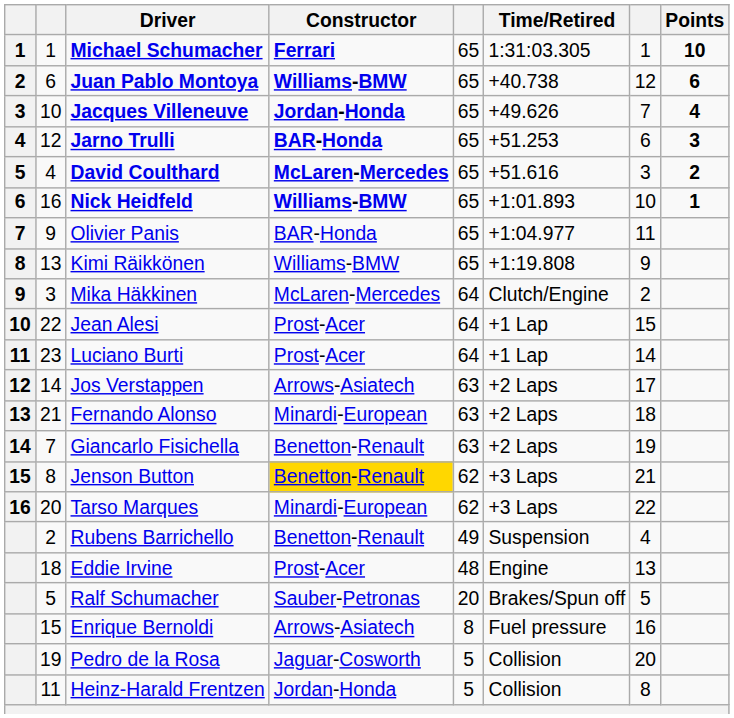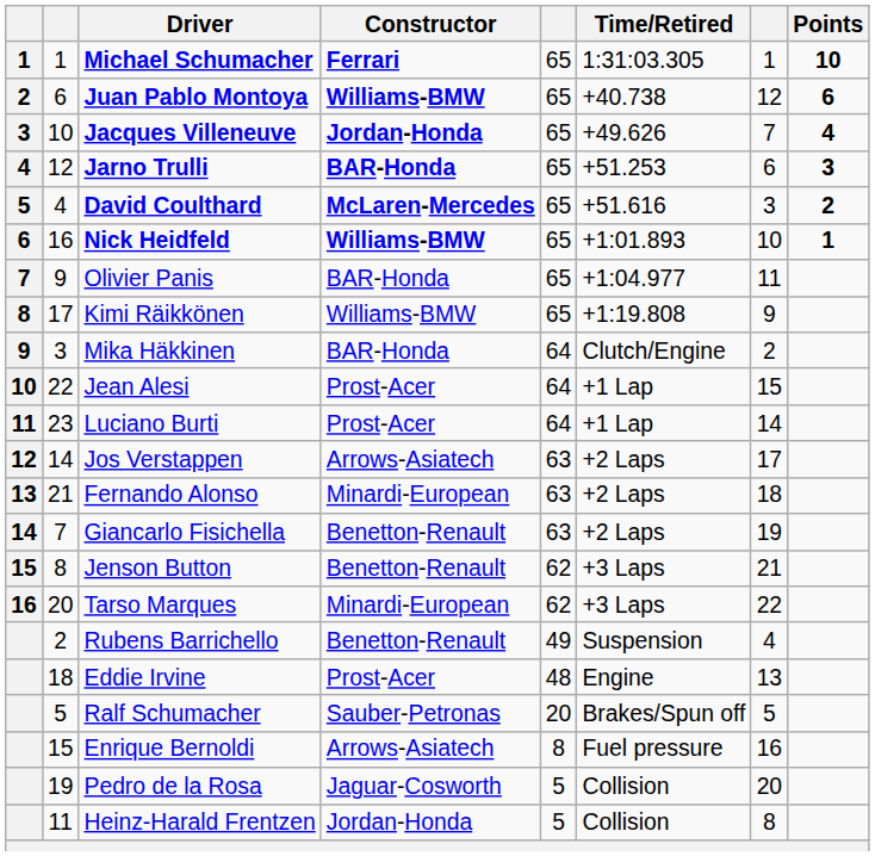 <table class="wikitable sortable" style="font-size: 85%;">
 <tr>
 <th scope="col"></th>
 <th scope="col"></th>
 <th scope="col">Driver</th>
 <th scope="col">Constructor</th>
 <th scope="col" class="unsortable"></th>
 <th scope="col" class="unsortable">Time/Retired</th>
 <th scope="col"></th>
 <th scope="col">Points</th>
 </tr>
 <tr>
 <th scope="row">1</th>
 <td align="center">1</td>
 <td data-sort-value="SCHM"> <strong><a href='#'>Michael Schumacher</a></strong></td>
 <td><strong><a href='#'>Ferrari</a></strong></td>
 <td align="center">65</td>
 <td>1:31:03.305</td>
 <td align="center">1</td>
 <td align="center"><strong>10</strong></td>
 </tr>
 <tr>
 <th scope="row">2</th>
 <td align="center">6</td>
 <td data-sort-value="MON"> <strong><a href='#'>Juan Pablo Montoya</a></strong></td>
 <td><strong><a href='#'>Williams</a>-<a href='#'>BMW</a></strong></td>
 <td align="center">65</td>
 <td>+40.738</td>
 <td align="center">12</td>
 <td align="center"><strong>6</strong></td>
 </tr>
 <tr>
 <th scope="row">3</th>
 <td align="center">10</td>
 <td data-sort-value="VIL"> <strong><a href='#'>Jacques Villeneuve</a></strong></td>
 <td><strong><a href='#'>Jordan</a>-<a href='#'>Honda</a></strong></td>
 <td align="center">65</td>
 <td>+49.626</td>
 <td align="center">7</td>
 <td align="center"><strong>4</strong></td>
 </tr>
 <tr>
 <th scope="row">4</th>
 <td align="center">12</td>
 <td data-sort-value="TRU"> <strong><a href='#'>Jarno Trulli</a></strong></td>
 <td><strong><a href='#'>BAR</a>-<a href='#'>Honda</a></strong></td>
 <td align="center">65</td>
 <td>+51.253</td>
 <td align="center">6</td>
 <td align="center"><strong>3</strong></td>
 </tr>
 <tr>
 <th scope="row">5</th>
 <td align="center">4</td>
 <td data-sort-value="COU"> <strong><a href='#'>David Coulthard</a></strong></td>
 <td><strong><a href='#'>McLaren</a>-<a href='#'>Mercedes</a></strong></td>
 <td align="center">65</td>
 <td>+51.616</td>
 <td align="center">3</td>
 <td align="center"><strong>2</strong></td>
 </tr>
 <tr>
 <th scope="row">6</th>
 <td align="center">16</td>
 <td data-sort-value="HEI"> <strong><a href='#'>Nick Heidfeld</a></strong></td>
 <td><strong><a href='#'>Williams</a>-<a href='#'>BMW</a></strong></td>
 <td align="center">65</td>
 <td>+1:01.893</td>
 <td align="center">10</td>
 <td align="center"><strong>1</strong></td>
 </tr>
 <tr>
 <th scope="row">7</th>
 <td align="center">9</td>
 <td data-sort-value="PAN"> <a href='#'>Olivier Panis</a></td>
 <td><a href='#'>BAR</a>-<a href='#'>Honda</a></td>
 <td align="center">65</td>
 <td>+1:04.977</td>
 <td align="center">11</td>
 <td> </td>
 </tr>
 <tr>
 <th scope="row">8</th>
-<td align="center">13</td>
+<td align="center">17</td>
 <td data-sort-value="RAI"> <a href='#'>Kimi Räikkönen</a></td>
 <td><a href='#'>Williams</a>-<a href='#'>BMW</a></td>
 <td align="center">65</td>
 <td>+1:19.808</td>
 <td align="center">9</td>
 <td> </td>
 </tr>
 <tr>
 <th scope="row">9</th>
 <td align="center">3</td>
 <td data-sort-value="HAK"> <a href='#'>Mika Häkkinen</a></td>
-<td><a href='#'>McLaren</a>-<a href='#'>Mercedes</a></td>
+<td><a href='#'>BAR</a>-<a href='#'>Honda</a></td>
 <td align="center">64</td>
 <td>Clutch/Engine</td>
 <td align="center">2</td>
 <td> </td>
 </tr>
 <tr>
 <th scope="row">10</th>
 <td align="center">22</td>
 <td data-sort-value="ALE"> <a href='#'>Jean Alesi</a></td>
 <td><a href='#'>Prost</a>-<a href='#'>Acer</a></td>
 <td align="center">64</td>
 <td>+1 Lap</td>
 <td align="center">15</td>
 <td> </td>
 </tr>
 <tr>
 <th scope="row">11</th>
 <td align="center">23</td>
 <td data-sort-value="BUR"> <a href='#'>Luciano Burti</a></td>
 <td><a href='#'>Prost</a>-<a href='#'>Acer</a></td>
 <td align="center">64</td>
 <td>+1 Lap</td>
 <td align="center">14</td>
 <td> </td>
 </tr>
 <tr>
 <th scope="row">12</th>
 <td align="center">14</td>
 <td data-sort-value="VER"> <a href='#'>Jos Verstappen</a></td>
 <td><a href='#'>Arrows</a>-<a href='#'>Asiatech</a></td>
 <td align="center">63</td>
 <td>+2 Laps</td>
 <td align="center">17</td>
 <td> </td>
 </tr>
 <tr>
 <th scope="row">13</th>
 <td align="center">21</td>
 <td data-sort-value="ALO"> <a href='#'>Fernando Alonso</a></td>
 <td><a href='#'>Minardi</a>-<a href='#'>European</a></td>
 <td align="center">63</td>
 <td>+2 Laps</td>
 <td align="center">18</td>
 <td> </td>
 </tr>
 <tr>
 <th scope="row">14</th>
 <td align="center">7</td>
 <td data-sort-value="FIS"> <a href='#'>Giancarlo Fisichella</a></td>
 <td><a href='#'>Benetton</a>-<a href='#'>Renault</a></td>
 <td align="center">63</td>
 <td>+2 Laps</td>
 <td align="center">19</td>
 <td> </td>
 </tr>
 <tr>
 <th scope="row">15</th>
 <td align="center">8</td>
 <td data-sort-value="BUT"> <a href='#'>Jenson Button</a></td>
-<td style="background: gold;"><a href='#'>Benetton</a>-<a href='#'>Renault</a></td>
+<td><a href='#'>Benetton</a>-<a href='#'>Renault</a></td>
 <td align="center">62</td>
 <td>+3 Laps</td>
 <td align="center">21</td>
 <td> </td>
 </tr>
 <tr>
 <th scope="row">16</th>
 <td align="center">20</td>
 <td data-sort-value="MAR"> <a href='#'>Tarso Marques</a></td>
 <td><a href='#'>Minardi</a>-<a href='#'>European</a></td>
 <td align="center">62</td>
 <td>+3 Laps</td>
 <td align="center">22</td>
 <td> </td>
 </tr>
 <tr>
 <th scope="row" data-sort-value="17"></th>
 <td align="center">2</td>
 <td data-sort-value="BAR"> <a href='#'>Rubens Barrichello</a></td>
 <td><a href='#'>Benetton</a>-<a href='#'>Renault</a></td>
 <td align="center">49</td>
 <td>Suspension</td>
 <td align="center">4</td>
 <td> </td>
 </tr>
 <tr>
 <th scope="row" data-sort-value="18"></th>
 <td align="center">18</td>
 <td data-sort-value="IRV"> <a href='#'>Eddie Irvine</a></td>
 <td><a href='#'>Prost</a>-<a href='#'>Acer</a></td>
 <td align="center">48</td>
 <td>Engine</td>
 <td align="center">13</td>
 <td> </td>
 </tr>
 <tr>
 <th scope="row" data-sort-value="19"></th>
 <td align="center">5</td>
 <td data-sort-value="SCHR"> <a href='#'>Ralf Schumacher</a></td>
 <td><a href='#'>Sauber</a>-<a href='#'>Petronas</a></td>
 <td align="center">20</td>
 <td>Brakes/Spun off</td>
 <td align="center">5</td>
 <td> </td>
 </tr>
 <tr>
 <th scope="row" data-sort-value="20"></th>
 <td align="center">15</td>
 <td data-sort-value="BER"> <a href='#'>Enrique Bernoldi</a></td>
 <td><a href='#'>Arrows</a>-<a href='#'>Asiatech</a></td>
 <td align="center">8</td>
 <td>Fuel pressure</td>
 <td align="center">16</td>
 <td> </td>
 </tr>
 <tr>
 <th scope="row" data-sort-value="21"></th>
 <td align="center">19</td>
 <td data-sort-value="DLR"> <a href='#'>Pedro de la Rosa</a></td>
 <td><a href='#'>Jaguar</a>-<a href='#'>Cosworth</a></td>
 <td align="center">5</td>
 <td>Collision</td>
 <td align="center">20</td>
 <td> </td>
 </tr>
 <tr>
 <th scope="row" data-sort-value="22"></th>
 <td align="center">11</td>
 <td data-sort-value="FRE"> <a href='#'>Heinz-Harald Frentzen</a></td>
 <td><a href='#'>Jordan</a>-<a href='#'>Honda</a></td>
 <td align="center">5</td>
 <td>Collision</td>
 <td align="center">8</td>
 <td> </td>
 </tr>
 <tr class="sortbottom">
 <th colspan="8"></th>
 </tr>
 </table>
